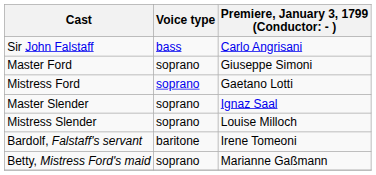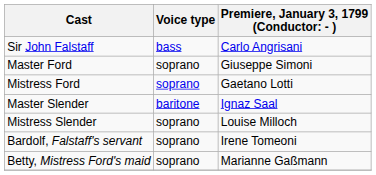 <table class="wikitable">
 <tr>
 <th>Cast</th>
 <th>Voice type</th>
 <th>Premiere, January 3, 1799<br>(Conductor: - )</th>
 </tr>
 <tr>
 <td>Sir <a href='#'>John Falstaff</a></td>
 <td><a href='#'>bass</a></td>
 <td><a href='#'>Carlo Angrisani</a></td>
 </tr>
 <tr>
 <td>Master Ford</td>
 <td>soprano</td>
 <td>Giuseppe Simoni</td>
 </tr>
 <tr>
 <td>Mistress Ford</td>
 <td><a href='#'>soprano</a></td>
 <td>Gaetano Lotti</td>
 </tr>
 <tr>
 <td>Master Slender</td>
-<td>soprano</td>
+<td><a href='#'>baritone</a></td>
 <td><a href='#'>Ignaz Saal</a></td>
 </tr>
 <tr>
 <td>Mistress Slender</td>
 <td>soprano</td>
 <td>Louise Milloch</td>
 </tr>
 <tr>
 <td>Bardolf, <em>Falstaff's servant</em></td>
-<td>baritone</td>
+<td>soprano</td>
 <td>Irene Tomeoni</td>
 </tr>
 <tr>
 <td>Betty, <em>Mistress Ford's maid</em></td>
 <td>soprano</td>
 <td>Marianne Gaßmann</td>
 </tr>
 <tr>
 </tr>
 </table>
